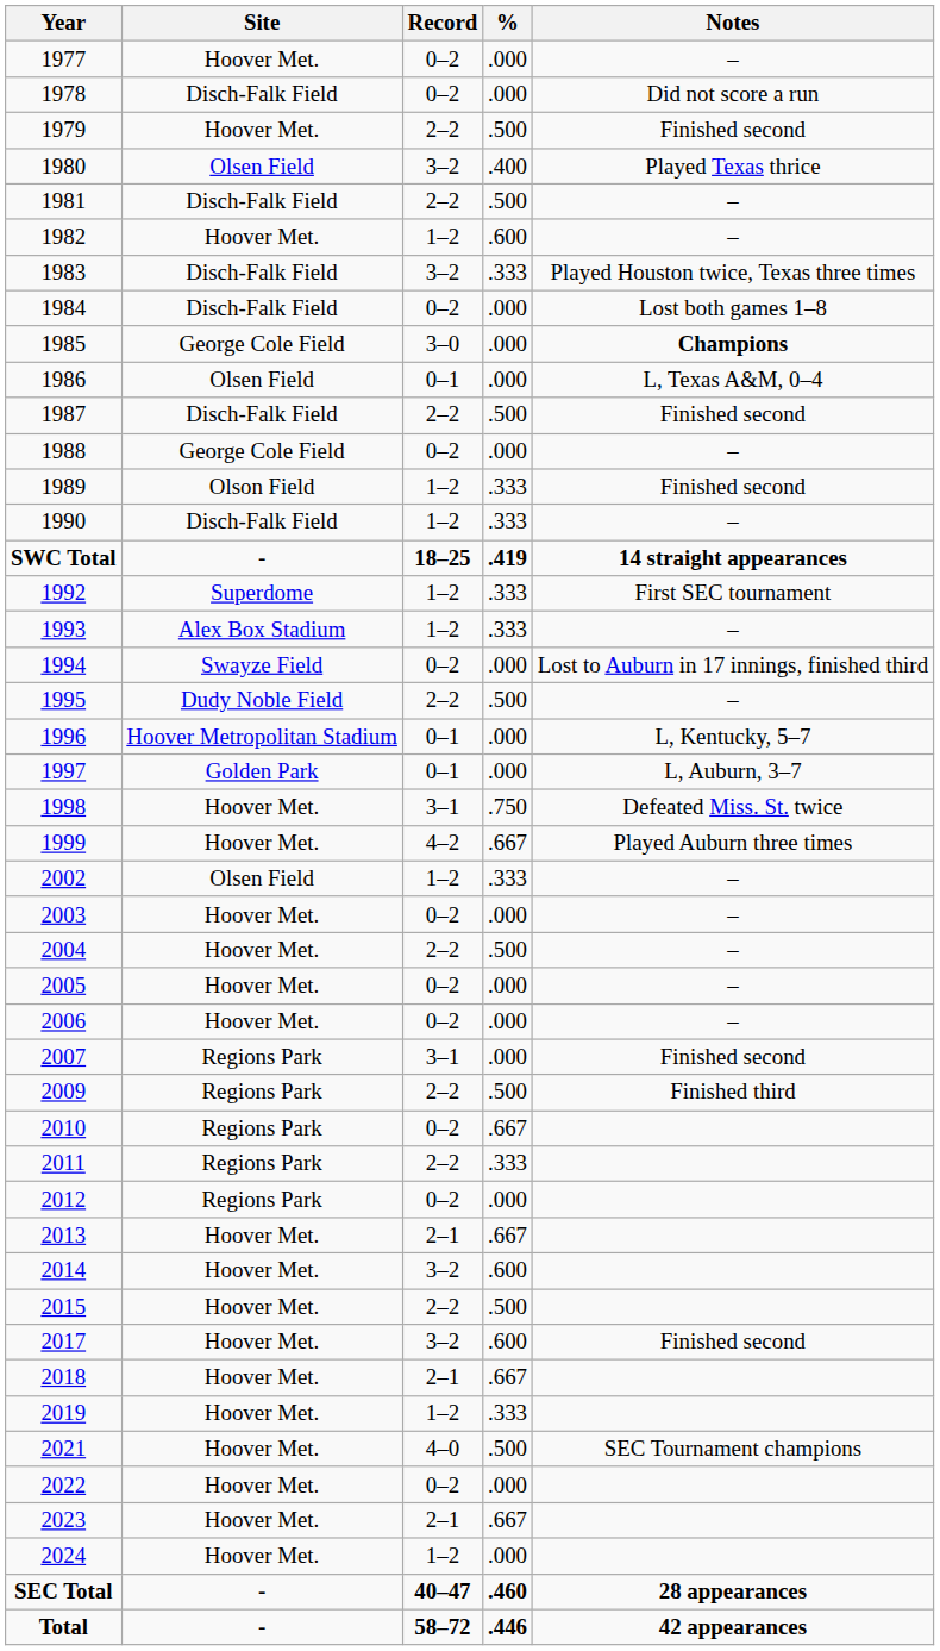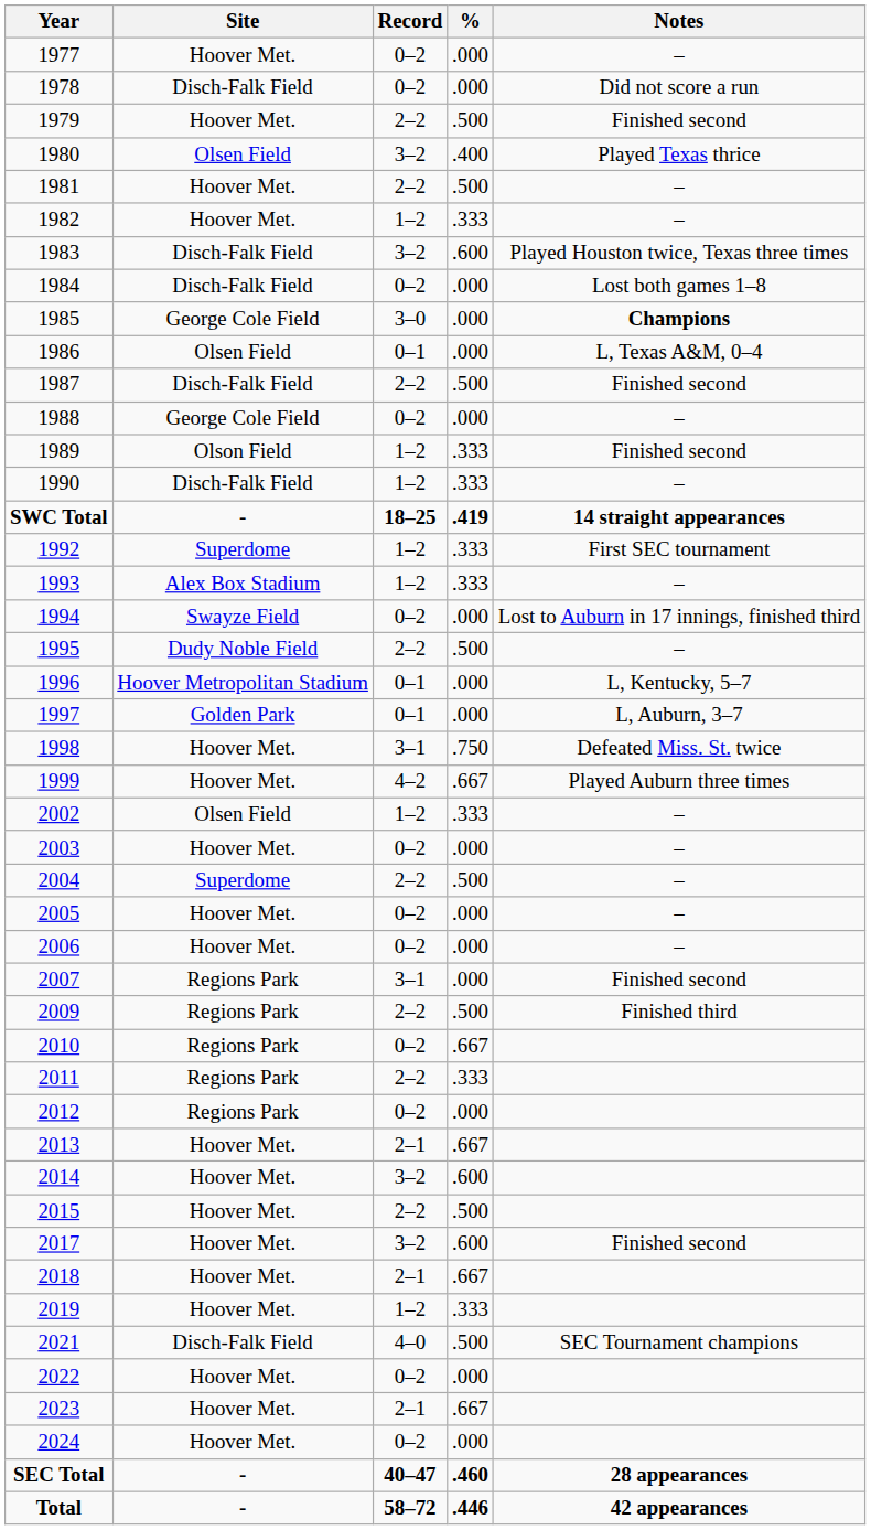 <table class="wikitable">
 <tr>
 <th>Year</th>
 <th>Site</th>
 <th>Record</th>
 <th>%</th>
 <th>Notes</th>
 </tr>
 <tr align="center">
 <td>1977</td>
 <td>Hoover Met.</td>
 <td>0–2</td>
 <td>.000</td>
 <td>–</td>
 </tr>
 <tr align="center">
 <td>1978</td>
 <td>Disch-Falk Field</td>
 <td>0–2</td>
 <td>.000</td>
 <td>Did not score a run</td>
 </tr>
 <tr align="center">
 <td>1979</td>
 <td>Hoover Met.</td>
 <td>2–2</td>
 <td>.500</td>
 <td>Finished second</td>
 </tr>
 <tr align="center">
 <td>1980</td>
 <td><a href='#'>Olsen Field</a></td>
 <td>3–2</td>
 <td>.400</td>
 <td>Played <a href='#'>Texas</a> thrice</td>
 </tr>
 <tr align="center">
 <td>1981</td>
-<td>Disch-Falk Field</td>
+<td>Hoover Met.</td>
 <td>2–2</td>
 <td>.500</td>
 <td>–</td>
 </tr>
 <tr align="center">
 <td>1982</td>
 <td>Hoover Met.</td>
 <td>1–2</td>
-<td>.600</td>
+<td>.333</td>
 <td>–</td>
 </tr>
 <tr align="center">
 <td>1983</td>
 <td>Disch-Falk Field</td>
 <td>3–2</td>
-<td>.333</td>
+<td>.600</td>
 <td>Played Houston twice, Texas three times</td>
 </tr>
 <tr align="center">
 <td>1984</td>
 <td>Disch-Falk Field</td>
 <td>0–2</td>
 <td>.000</td>
 <td>Lost both games 1–8</td>
 </tr>
 <tr align="center">
 <td>1985</td>
 <td>George Cole Field</td>
 <td>3–0</td>
 <td>.000</td>
 <td><strong>Champions</strong></td>
 </tr>
 <tr align="center">
 <td>1986</td>
 <td>Olsen Field</td>
 <td>0–1</td>
 <td>.000</td>
 <td>L, Texas A&M, 0–4</td>
 </tr>
 <tr align="center">
 <td>1987</td>
 <td>Disch-Falk Field</td>
 <td>2–2</td>
 <td>.500</td>
 <td>Finished second</td>
 </tr>
 <tr align="center">
 <td>1988</td>
 <td>George Cole Field</td>
 <td>0–2</td>
 <td>.000</td>
 <td>–</td>
 </tr>
 <tr align="center">
 <td>1989</td>
 <td>Olson Field</td>
 <td>1–2</td>
 <td>.333</td>
 <td>Finished second</td>
 </tr>
 <tr align="center">
 <td>1990</td>
 <td>Disch-Falk Field</td>
 <td>1–2</td>
 <td>.333</td>
 <td>–</td>
 </tr>
 <tr align="center">
 <td><strong>SWC Total</strong></td>
 <td><strong>-</strong></td>
 <td><strong>18–25</strong></td>
 <td><strong>.419</strong></td>
 <td><strong>14 straight appearances</strong></td>
 </tr>
 <tr align="center">
 <td><a href='#'>1992</a></td>
 <td><a href='#'>Superdome</a></td>
 <td>1–2</td>
 <td>.333</td>
 <td>First SEC tournament</td>
 </tr>
 <tr align="center">
 <td><a href='#'>1993</a></td>
 <td><a href='#'>Alex Box Stadium</a></td>
 <td>1–2</td>
 <td>.333</td>
 <td>–</td>
 </tr>
 <tr align="center">
 <td><a href='#'>1994</a></td>
 <td><a href='#'>Swayze Field</a></td>
 <td>0–2</td>
 <td>.000</td>
 <td>Lost to <a href='#'>Auburn</a> in 17 innings, finished third</td>
 </tr>
 <tr align="center">
 <td><a href='#'>1995</a></td>
 <td><a href='#'>Dudy Noble Field</a></td>
 <td>2–2</td>
 <td>.500</td>
 <td>–</td>
 </tr>
 <tr align="center">
 <td><a href='#'>1996</a></td>
 <td><a href='#'>Hoover Metropolitan Stadium</a></td>
 <td>0–1</td>
 <td>.000</td>
 <td>L, Kentucky, 5–7</td>
 </tr>
 <tr align="center">
 <td><a href='#'>1997</a></td>
 <td><a href='#'>Golden Park</a></td>
 <td>0–1</td>
 <td>.000</td>
 <td>L, Auburn, 3–7</td>
 </tr>
 <tr align="center">
 <td><a href='#'>1998</a></td>
 <td>Hoover Met.</td>
 <td>3–1</td>
 <td>.750</td>
 <td>Defeated <a href='#'>Miss. St.</a> twice</td>
 </tr>
 <tr align="center">
 <td><a href='#'>1999</a></td>
 <td>Hoover Met.</td>
 <td>4–2</td>
 <td>.667</td>
 <td>Played Auburn three times</td>
 </tr>
 <tr align="center">
 <td><a href='#'>2002</a></td>
 <td>Olsen Field</td>
 <td>1–2</td>
 <td>.333</td>
 <td>–</td>
 </tr>
 <tr align="center">
 <td><a href='#'>2003</a></td>
 <td>Hoover Met.</td>
 <td>0–2</td>
 <td>.000</td>
 <td>–</td>
 </tr>
 <tr align="center">
 <td><a href='#'>2004</a></td>
-<td>Hoover Met.</td>
+<td><a href='#'>Superdome</a></td>
 <td>2–2</td>
 <td>.500</td>
 <td>–</td>
 </tr>
 <tr align="center">
 <td><a href='#'>2005</a></td>
 <td>Hoover Met.</td>
 <td>0–2</td>
 <td>.000</td>
 <td>–</td>
 </tr>
 <tr align="center">
 <td><a href='#'>2006</a></td>
 <td>Hoover Met.</td>
 <td>0–2</td>
 <td>.000</td>
 <td>–</td>
 </tr>
 <tr align="center">
 <td><a href='#'>2007</a></td>
 <td>Regions Park</td>
 <td>3–1</td>
 <td>.000</td>
 <td>Finished second</td>
 </tr>
 <tr align="center">
 <td><a href='#'>2009</a></td>
 <td>Regions Park</td>
 <td>2–2</td>
 <td>.500</td>
 <td>Finished third</td>
 </tr>
 <tr align="center">
 <td><a href='#'>2010</a></td>
 <td>Regions Park</td>
 <td>0–2</td>
 <td>.667</td>
 <td></td>
 </tr>
 <tr align="center">
 <td><a href='#'>2011</a></td>
 <td>Regions Park</td>
 <td>2–2</td>
 <td>.333</td>
 <td></td>
 </tr>
 <tr align="center">
 <td><a href='#'>2012</a></td>
 <td>Regions Park</td>
 <td>0–2</td>
 <td>.000</td>
 <td></td>
 </tr>
 <tr align="center">
 <td><a href='#'>2013</a></td>
 <td>Hoover Met.</td>
 <td>2–1</td>
 <td>.667</td>
 <td></td>
 </tr>
 <tr align="center">
 <td><a href='#'>2014</a></td>
 <td>Hoover Met.</td>
 <td>3–2</td>
 <td>.600</td>
 <td></td>
 </tr>
 <tr align="center">
 <td><a href='#'>2015</a></td>
 <td>Hoover Met.</td>
 <td>2–2</td>
 <td>.500</td>
 <td></td>
 </tr>
 <tr align="center">
 <td><a href='#'>2017</a></td>
 <td>Hoover Met.</td>
 <td>3–2</td>
 <td>.600</td>
 <td>Finished second</td>
 </tr>
 <tr align="center">
 <td><a href='#'>2018</a></td>
 <td>Hoover Met.</td>
 <td>2–1</td>
 <td>.667</td>
 <td></td>
 </tr>
 <tr align="center">
 <td><a href='#'>2019</a></td>
 <td>Hoover Met.</td>
 <td>1–2</td>
 <td>.333</td>
 <td></td>
 </tr>
 <tr align="center">
 <td><a href='#'>2021</a></td>
-<td>Hoover Met.</td>
+<td>Disch-Falk Field</td>
 <td>4–0</td>
 <td>.500</td>
 <td>SEC Tournament champions</td>
 </tr>
 <tr align="center">
 <td><a href='#'>2022</a></td>
 <td>Hoover Met.</td>
 <td>0–2</td>
 <td>.000</td>
 <td></td>
 </tr>
 <tr align="center">
 <td><a href='#'>2023</a></td>
 <td>Hoover Met.</td>
 <td>2–1</td>
 <td>.667</td>
 <td></td>
 </tr>
 <tr align="center">
 <td><a href='#'>2024</a></td>
 <td>Hoover Met.</td>
-<td>1–2</td>
+<td>0–2</td>
 <td>.000</td>
 <td></td>
 </tr>
 <tr align="center">
 <td><strong>SEC Total</strong></td>
 <td><strong>-</strong></td>
 <td><strong>40–47</strong></td>
 <td><strong>.460</strong></td>
 <td><strong>28 appearances</strong></td>
 </tr>
 <tr align="center">
 <td><strong>Total</strong></td>
 <td><strong>-</strong></td>
 <td><strong>58–72</strong></td>
 <td><strong>.446</strong></td>
 <td><strong>42 appearances</strong></td>
 </tr>
 </table>
